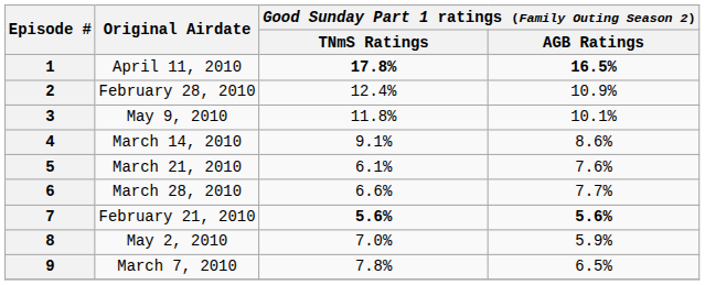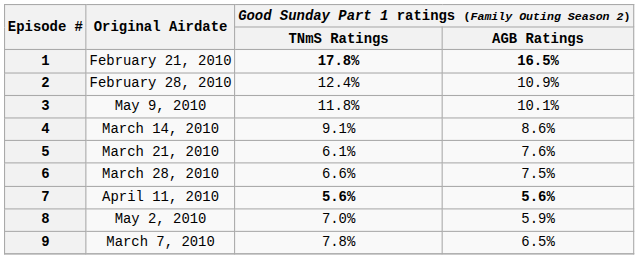 <table class=wikitable style="text-align:center">
 <tr>
 <th rowspan="2">Episode #</th>
 <th rowspan="2">Original Airdate</th>
 <th colspan="2"><em>Good Sunday Part 1</em> ratings <small>(<em>Family Outing Season 2</em>)</small></th>
 </tr>
 <tr>
 <th colspan="1">TNmS Ratings</th>
 <th colspan="1">AGB Ratings</th>
 </tr>
 <tr>
 <th>1</th>
-<td>April 11, 2010</td>
+<td>February 21, 2010</td>
 <td><span><strong>17.8%</strong></span></td>
 <td><span><strong>16.5%</strong></span></td>
 </tr>
 <tr>
 <th>2</th>
 <td>February 28, 2010</td>
 <td>12.4%</td>
 <td>10.9%</td>
 </tr>
 <tr>
 <th>3</th>
 <td>May 9, 2010</td>
 <td>11.8%</td>
 <td>10.1%</td>
 </tr>
 <tr>
 <th>4</th>
 <td>March 14, 2010</td>
 <td>9.1%</td>
 <td>8.6%</td>
 </tr>
 <tr>
 <th>5</th>
 <td>March 21, 2010</td>
 <td>6.1%</td>
 <td>7.6%</td>
 </tr>
 <tr>
 <th>6</th>
 <td>March 28, 2010</td>
 <td>6.6%</td>
-<td>7.7%</td>
+<td>7.5%</td>
 </tr>
 <tr>
 <th>7</th>
-<td>February 21, 2010</td>
+<td>April 11, 2010</td>
 <td><span><strong>5.6%</strong></span></td>
 <td><span><strong>5.6%</strong></span></td>
 </tr>
 <tr>
 <th>8</th>
 <td>May 2, 2010</td>
 <td>7.0%</td>
 <td>5.9%</td>
 </tr>
 <tr>
 <th>9</th>
 <td>March 7, 2010</td>
 <td>7.8%</td>
 <td>6.5%</td>
 </tr>
 <tr>
 </tr>
 </table>
